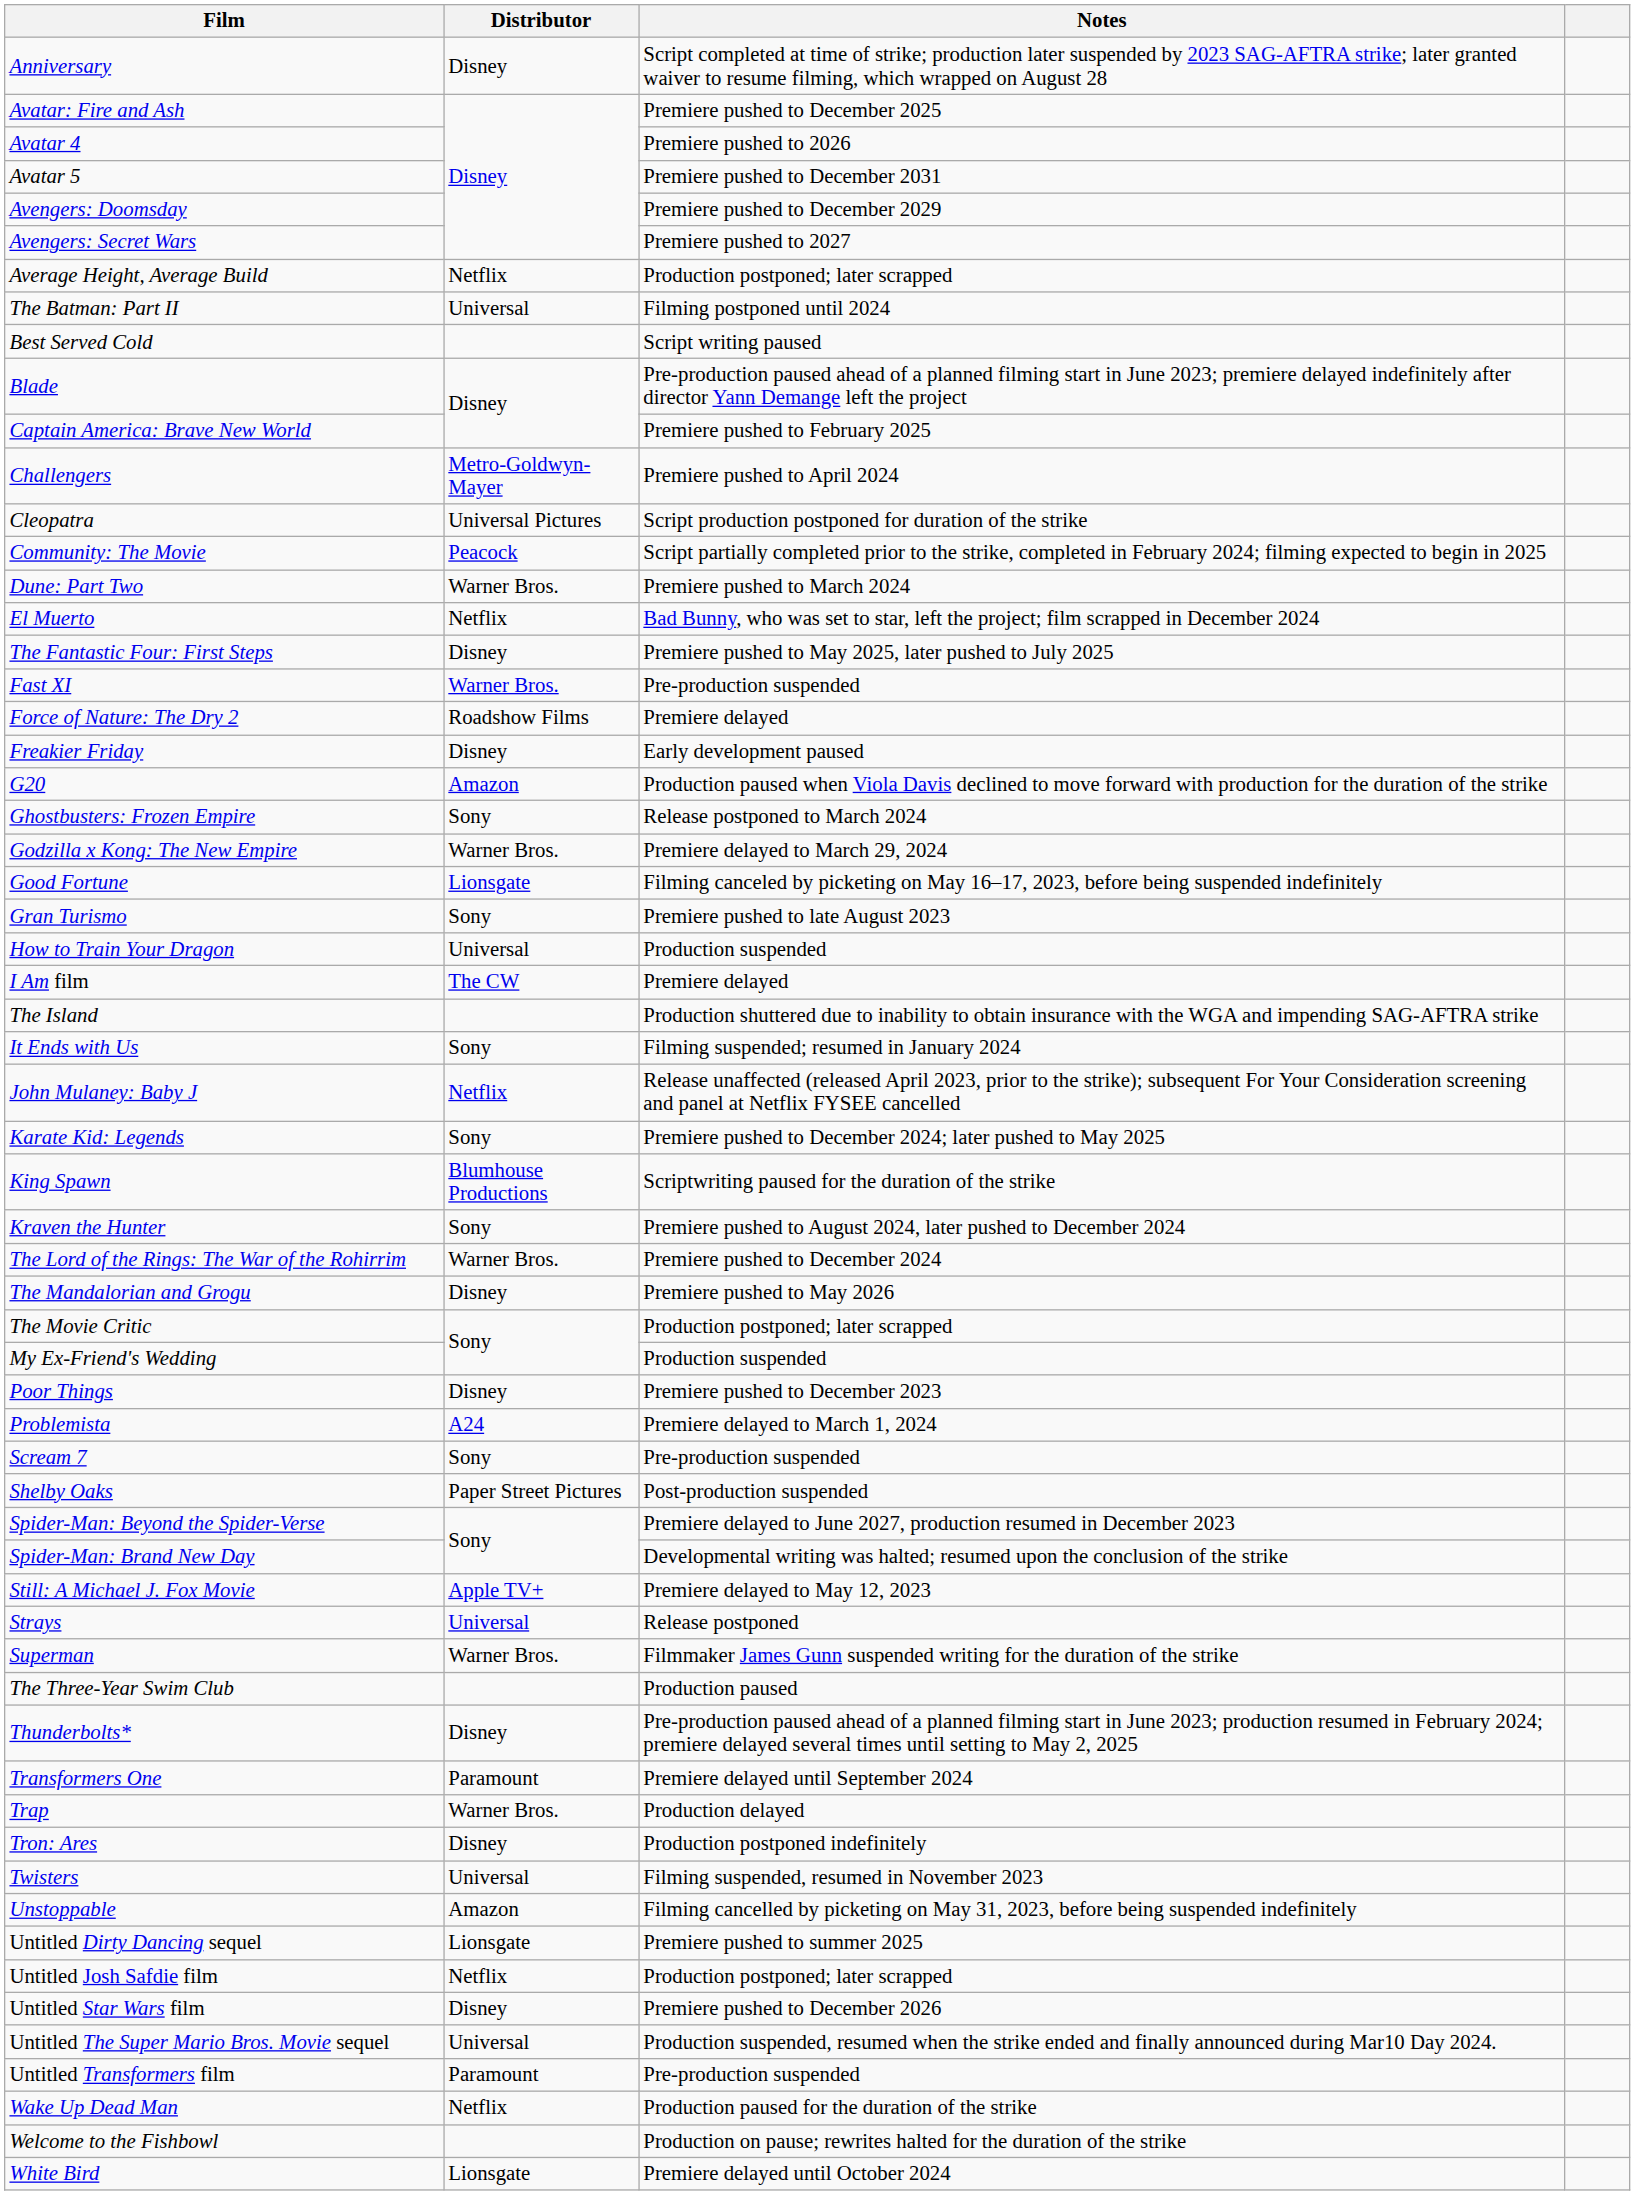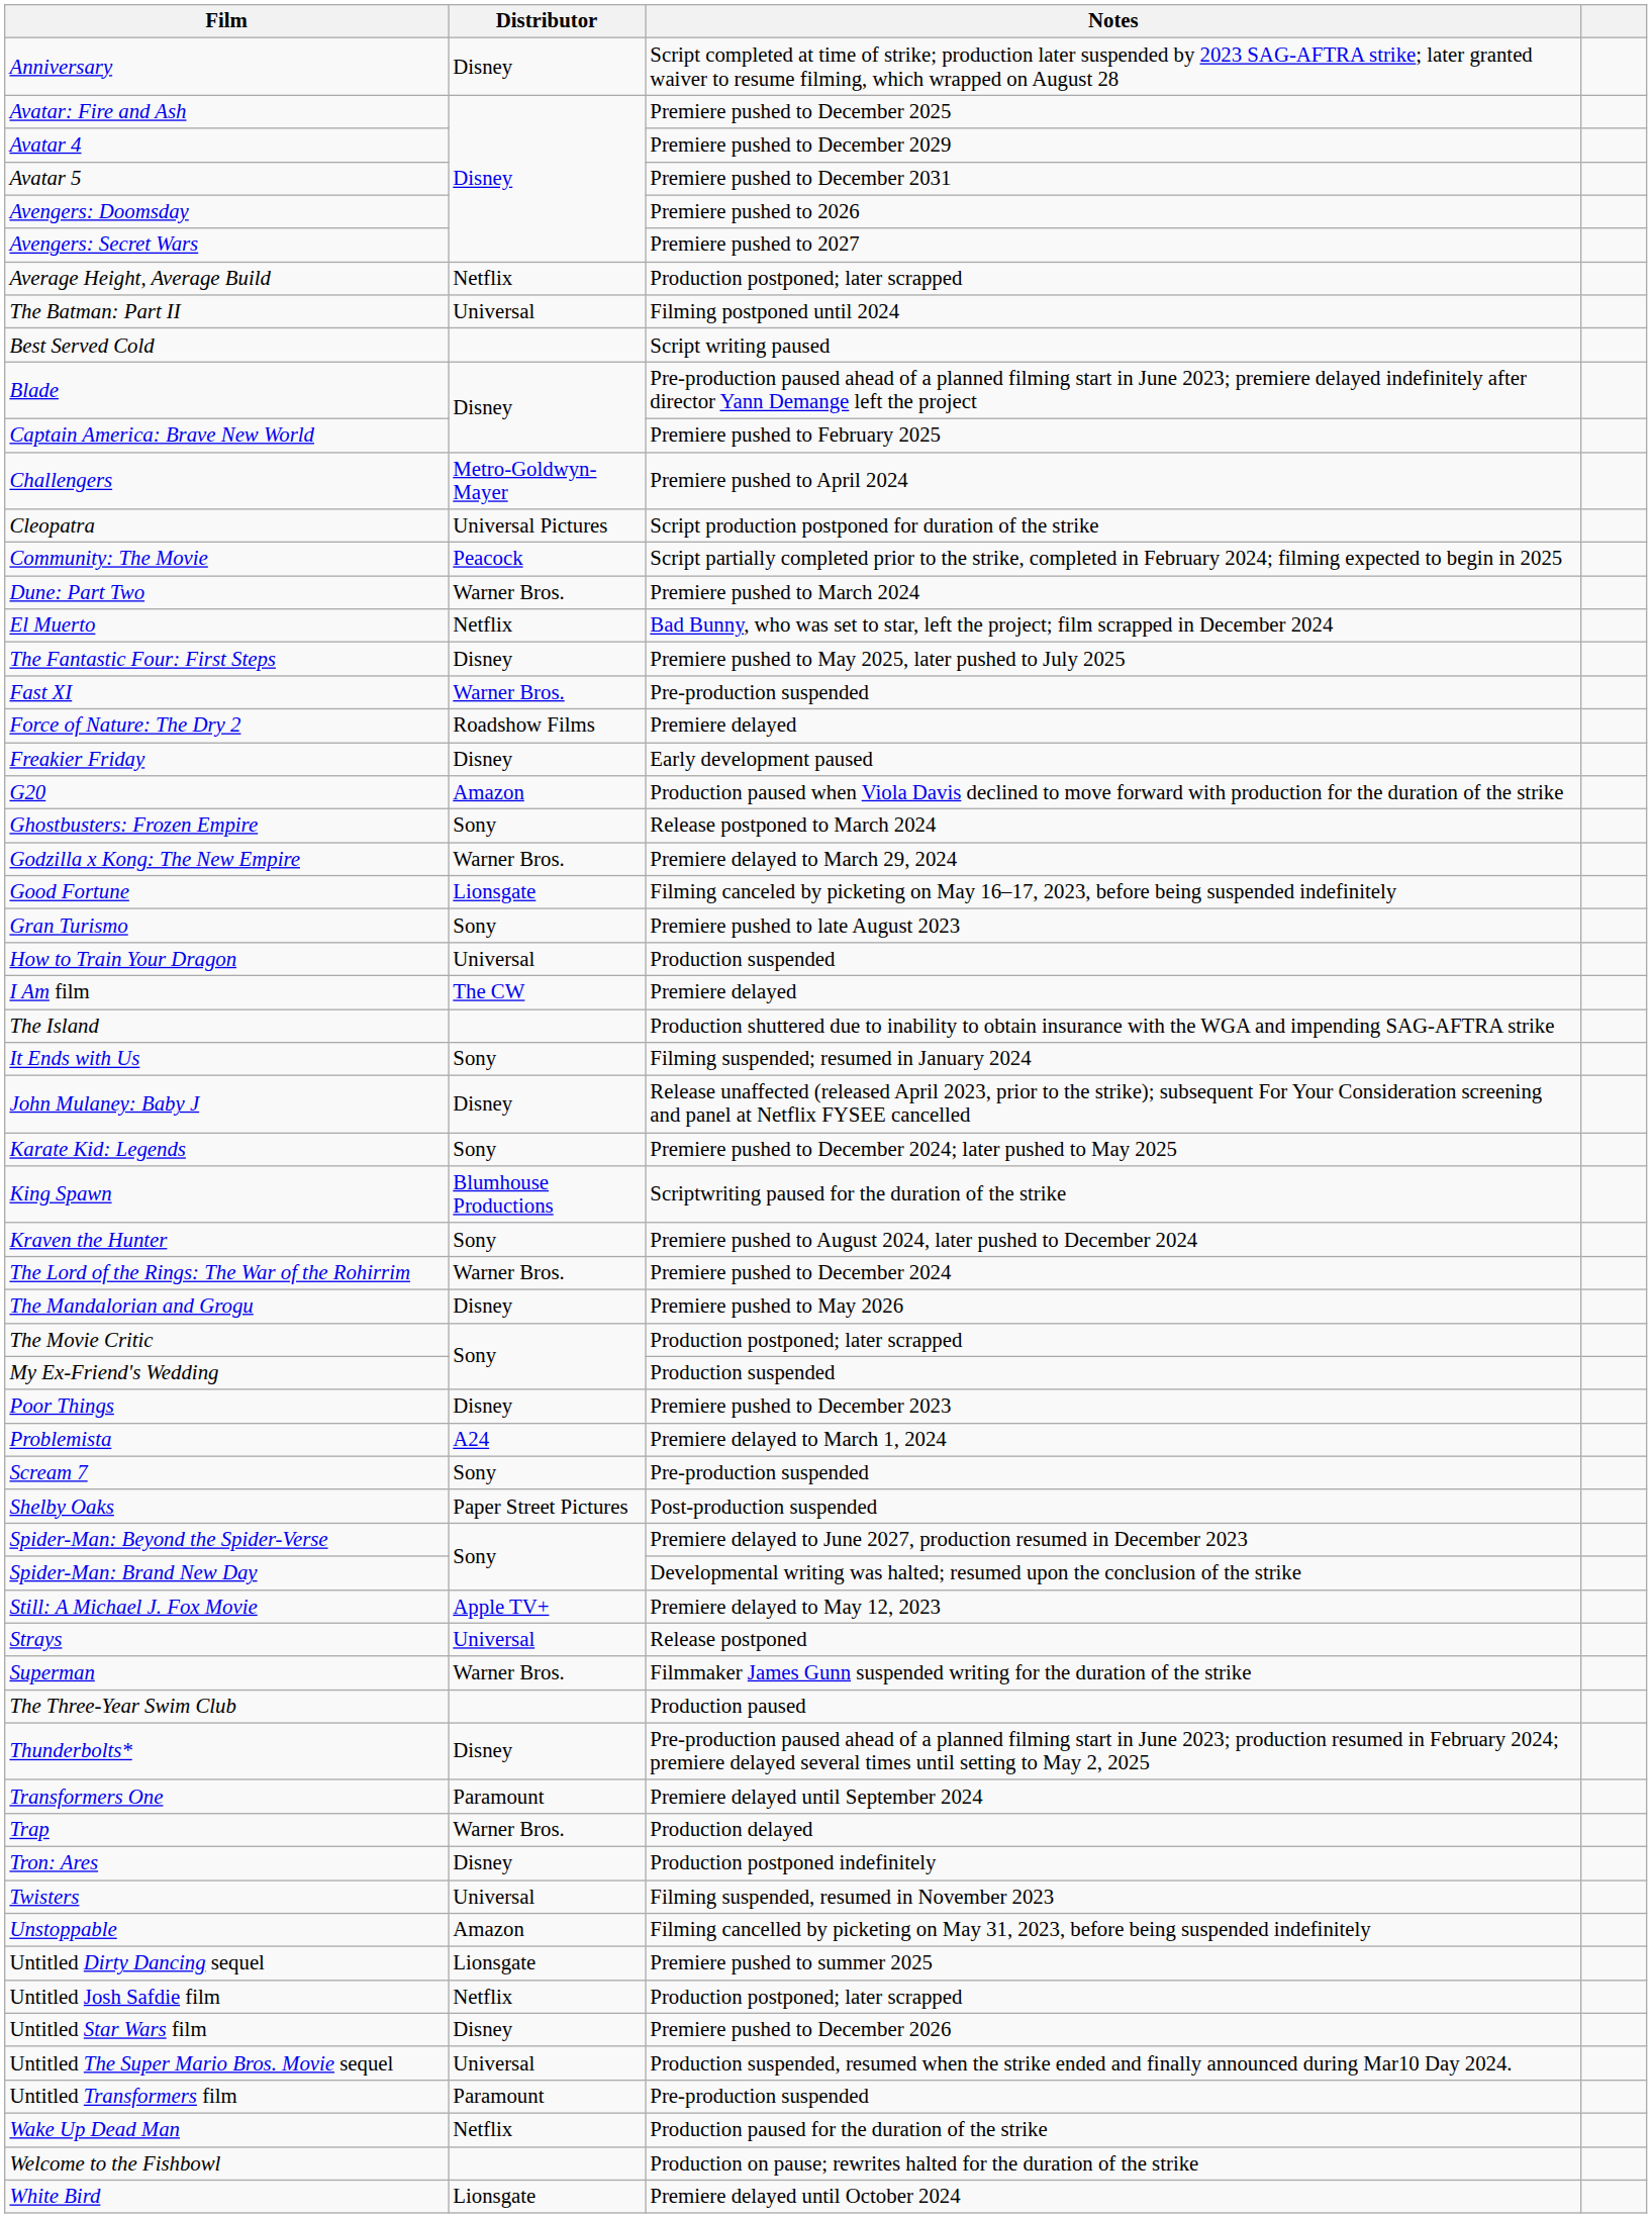 <table class="wikitable sortable defaultcenter col1left col3left" style="width:99%;">
 <tr>
 <th scope="col" style="width:27%;">Film</th>
 <th scope="col" style="width:12%;">Distributor</th>
 <th scope="col">Notes</th>
 <th scope="col" class="unsortable" style="width:4%;"></th>
 </tr>
 <tr>
 <td><em><a href='#'>Anniversary</a></em></td>
 <td>Disney</td>
 <td>Script completed at time of strike; production later suspended by <a href='#'>2023 SAG-AFTRA strike</a>; later granted waiver to resume filming, which wrapped on August 28</td>
 <td></td>
 </tr>
 <tr>
 <td><em><a href='#'>Avatar: Fire and Ash</a></em></td>
 <td rowspan="5"><a href='#'>Disney</a></td>
 <td align="left">Premiere pushed to December 2025</td>
 <td></td>
 </tr>
 <tr>
 <td><em><a href='#'>Avatar 4</a></em></td>
-<td align="left">Premiere pushed to 2026</td>
+<td align="left">Premiere pushed to December 2029</td>
 <td></td>
 </tr>
 <tr>
 <td><em>Avatar 5</em></td>
 <td align="left">Premiere pushed to December 2031</td>
 <td></td>
 </tr>
 <tr>
 <td><em><a href='#'>Avengers: Doomsday</a></em></td>
-<td align="left">Premiere pushed to December 2029</td>
+<td align="left">Premiere pushed to 2026</td>
 <td></td>
 </tr>
 <tr>
 <td><em><a href='#'>Avengers: Secret Wars</a></em></td>
 <td align="left">Premiere pushed to 2027</td>
 <td></td>
 </tr>
 <tr>
 <td><em>Average Height, Average Build</em></td>
 <td>Netflix</td>
 <td>Production postponed; later scrapped</td>
 <td></td>
 </tr>
 <tr>
 <td><em>The Batman: Part II</em></td>
 <td>Universal</td>
 <td>Filming postponed until 2024</td>
 <td></td>
 </tr>
 <tr>
 <td><em>Best Served Cold</em></td>
 <td></td>
 <td>Script writing paused</td>
 <td></td>
 </tr>
 <tr>
 <td><em><a href='#'>Blade</a></em></td>
 <td rowspan="2">Disney</td>
 <td>Pre-production paused ahead of a planned filming start in June 2023; premiere delayed indefinitely after director <a href='#'>Yann Demange</a> left the project</td>
 <td></td>
 </tr>
 <tr>
 <td><em><a href='#'>Captain America: Brave New World</a></em></td>
 <td align="left">Premiere pushed to February 2025</td>
 <td></td>
 </tr>
 <tr>
 <td><em><a href='#'>Challengers</a></em></td>
 <td><a href='#'>Metro-Goldwyn-Mayer</a></td>
 <td>Premiere pushed to April 2024</td>
 <td></td>
 </tr>
 <tr>
 <td><em>Cleopatra</em></td>
 <td>Universal Pictures</td>
 <td>Script production postponed for duration of the strike</td>
 <td></td>
 </tr>
 <tr>
 <td><em><a href='#'>Community: The Movie</a></em></td>
 <td><a href='#'>Peacock</a></td>
 <td>Script partially completed prior to the strike, completed in February 2024; filming expected to begin in 2025</td>
 <td></td>
 </tr>
 <tr>
 <td><em><a href='#'>Dune: Part Two</a></em></td>
 <td>Warner Bros.</td>
 <td>Premiere pushed to March 2024</td>
 <td></td>
 </tr>
 <tr>
 <td><em><a href='#'>El Muerto</a></em></td>
 <td>Netflix</td>
 <td><a href='#'>Bad Bunny</a>, who was set to star, left the project; film scrapped in December 2024</td>
 <td></td>
 </tr>
 <tr>
 <td><em><a href='#'>The Fantastic Four: First Steps</a></em></td>
 <td>Disney</td>
 <td>Premiere pushed to May 2025, later pushed to July 2025</td>
 <td></td>
 </tr>
 <tr>
 <td><em><a href='#'>Fast XI</a></em></td>
 <td><a href='#'>Warner Bros.</a></td>
 <td>Pre-production suspended</td>
 <td></td>
 </tr>
 <tr>
 <td><em><a href='#'>Force of Nature: The Dry 2</a></em></td>
 <td>Roadshow Films</td>
 <td>Premiere delayed</td>
 <td></td>
 </tr>
 <tr>
 <td><em><a href='#'>Freakier Friday</a></em></td>
 <td>Disney</td>
 <td>Early development paused</td>
 <td></td>
 </tr>
 <tr>
 <td><em><a href='#'>G20</a></em></td>
 <td><a href='#'>Amazon</a></td>
 <td>Production paused when <a href='#'>Viola Davis</a> declined to move forward with production for the duration of the strike</td>
 <td></td>
 </tr>
 <tr>
 <td><em><a href='#'>Ghostbusters: Frozen Empire</a></em></td>
 <td>Sony</td>
 <td>Release postponed to March 2024</td>
 <td></td>
 </tr>
 <tr>
 <td><em><a href='#'>Godzilla x Kong: The New Empire</a></em></td>
 <td>Warner Bros.</td>
 <td>Premiere delayed to March 29, 2024</td>
 <td></td>
 </tr>
 <tr>
 <td><em><a href='#'>Good Fortune</a></em></td>
 <td><a href='#'>Lionsgate</a></td>
 <td>Filming canceled by picketing on May 16–17, 2023, before being suspended indefinitely</td>
 <td></td>
 </tr>
 <tr>
 <td><em><a href='#'>Gran Turismo</a></em></td>
 <td>Sony</td>
 <td>Premiere pushed to late August 2023</td>
 <td></td>
 </tr>
 <tr>
 <td><em><a href='#'>How to Train Your Dragon</a></em></td>
 <td>Universal</td>
 <td>Production suspended</td>
 <td></td>
 </tr>
 <tr>
 <td><em><a href='#'>I Am</a></em> film</td>
 <td><a href='#'>The CW</a></td>
 <td>Premiere delayed</td>
 <td></td>
 </tr>
 <tr>
 <td><em>The Island</em></td>
 <td></td>
 <td>Production shuttered due to inability to obtain insurance with the WGA and impending SAG-AFTRA strike</td>
 <td></td>
 </tr>
 <tr>
 <td><em><a href='#'>It Ends with Us</a></em></td>
 <td>Sony</td>
 <td>Filming suspended; resumed in January 2024</td>
 <td></td>
 </tr>
 <tr>
 <td><em><a href='#'>John Mulaney: Baby J</a></em></td>
-<td><a href='#'>Netflix</a></td>
+<td>Disney</td>
 <td>Release unaffected (released April 2023, prior to the strike); subsequent For Your Consideration screening and panel at Netflix FYSEE cancelled</td>
 <td></td>
 </tr>
 <tr>
 <td><em><a href='#'>Karate Kid: Legends</a></em></td>
 <td>Sony</td>
 <td>Premiere pushed to December 2024; later pushed to May 2025</td>
 <td></td>
 </tr>
 <tr>
 <td><em><a href='#'>King Spawn</a></em></td>
 <td><a href='#'>Blumhouse Productions</a></td>
 <td>Scriptwriting paused for the duration of the strike</td>
 <td></td>
 </tr>
 <tr>
 <td><em><a href='#'>Kraven the Hunter</a></em></td>
 <td>Sony</td>
 <td align="left">Premiere pushed to August 2024, later pushed to December 2024</td>
 <td></td>
 </tr>
 <tr>
 <td><em><a href='#'>The Lord of the Rings: The War of the Rohirrim</a></em></td>
 <td>Warner Bros.</td>
 <td>Premiere pushed to December 2024</td>
 <td></td>
 </tr>
 <tr>
 <td><em><a href='#'>The Mandalorian and Grogu</a></em></td>
 <td>Disney</td>
 <td>Premiere pushed to May 2026</td>
 <td></td>
 </tr>
 <tr>
 <td><em>The Movie Critic</em></td>
 <td rowspan="2">Sony</td>
 <td>Production postponed; later scrapped</td>
 <td></td>
 </tr>
 <tr>
 <td><em>My Ex-Friend's Wedding</em></td>
 <td>Production suspended</td>
 <td></td>
 </tr>
 <tr>
 <td><em><a href='#'>Poor Things</a></em></td>
 <td>Disney</td>
 <td>Premiere pushed to December 2023</td>
 <td></td>
 </tr>
 <tr>
 <td><em><a href='#'>Problemista</a></em></td>
 <td><a href='#'>A24</a></td>
 <td>Premiere delayed to March 1, 2024</td>
 <td></td>
 </tr>
 <tr>
 <td><em><a href='#'>Scream 7</a></em></td>
 <td>Sony</td>
 <td>Pre-production suspended</td>
 <td></td>
 </tr>
 <tr>
 <td><em><a href='#'>Shelby Oaks</a></em></td>
 <td>Paper Street Pictures</td>
 <td>Post-production suspended</td>
 <td></td>
 </tr>
 <tr>
 <td><em><a href='#'>Spider-Man: Beyond the Spider-Verse</a></em></td>
 <td rowspan="2">Sony</td>
 <td>Premiere delayed to June 2027, production resumed in December 2023</td>
 <td></td>
 </tr>
 <tr>
 <td><em><a href='#'>Spider-Man: Brand New Day</a></em></td>
 <td>Developmental writing was halted; resumed upon the conclusion of the strike</td>
 <td></td>
 </tr>
 <tr>
 <td><em><a href='#'>Still: A Michael J. Fox Movie</a></em></td>
 <td><a href='#'>Apple TV+</a></td>
 <td>Premiere delayed to May 12, 2023</td>
 <td></td>
 </tr>
 <tr>
 <td><em><a href='#'>Strays</a></em></td>
 <td><a href='#'>Universal</a></td>
 <td>Release postponed</td>
 <td></td>
 </tr>
 <tr>
 <td><em><a href='#'>Superman</a></em></td>
 <td>Warner Bros.</td>
 <td>Filmmaker <a href='#'>James Gunn</a> suspended writing for the duration of the strike</td>
 <td></td>
 </tr>
 <tr>
 <td><em>The Three-Year Swim Club</em></td>
 <td></td>
 <td>Production paused</td>
 <td></td>
 </tr>
 <tr>
 <td><em><a href='#'>Thunderbolts*</a></em></td>
 <td>Disney</td>
 <td>Pre-production paused ahead of a planned filming start in June 2023; production resumed in February 2024; premiere delayed several times until setting to May 2, 2025</td>
 <td></td>
 </tr>
 <tr>
 <td><em><a href='#'>Transformers One</a></em></td>
 <td>Paramount</td>
 <td>Premiere delayed until September 2024</td>
 <td></td>
 </tr>
 <tr>
 <td><em><a href='#'>Trap</a></em></td>
 <td>Warner Bros.</td>
 <td>Production delayed</td>
 <td></td>
 </tr>
 <tr>
 <td><em><a href='#'>Tron: Ares</a></em></td>
 <td>Disney</td>
 <td>Production postponed indefinitely</td>
 <td></td>
 </tr>
 <tr>
 <td><em><a href='#'>Twisters</a></em></td>
 <td>Universal</td>
 <td>Filming suspended, resumed in November 2023</td>
 <td></td>
 </tr>
 <tr>
 <td><em><a href='#'>Unstoppable</a></em></td>
 <td>Amazon</td>
 <td>Filming cancelled by picketing on May 31, 2023, before being suspended indefinitely</td>
 <td></td>
 </tr>
 <tr>
 <td>Untitled <em><a href='#'>Dirty Dancing</a></em> sequel</td>
 <td>Lionsgate</td>
 <td>Premiere pushed to summer 2025</td>
 <td></td>
 </tr>
 <tr>
 <td>Untitled <a href='#'>Josh Safdie</a> film</td>
 <td>Netflix</td>
 <td>Production postponed; later scrapped</td>
 <td></td>
 </tr>
 <tr>
 <td>Untitled <em><a href='#'>Star Wars</a></em> film</td>
 <td>Disney</td>
 <td>Premiere pushed to December 2026</td>
 <td></td>
 </tr>
 <tr>
 <td>Untitled <em><a href='#'>The Super Mario Bros. Movie</a></em> sequel</td>
 <td>Universal</td>
 <td>Production suspended, resumed when the strike ended and finally announced during Mar10 Day 2024.</td>
 <td></td>
 </tr>
 <tr>
 <td>Untitled <em><a href='#'>Transformers</a></em> film</td>
 <td>Paramount</td>
 <td>Pre-production suspended</td>
 <td></td>
 </tr>
 <tr>
 <td><em><a href='#'>Wake Up Dead Man</a></em></td>
 <td>Netflix</td>
 <td>Production paused for the duration of the strike</td>
 <td></td>
 </tr>
 <tr>
 <td><em>Welcome to the Fishbowl</em></td>
 <td></td>
 <td>Production on pause; rewrites halted for the duration of the strike</td>
 <td></td>
 </tr>
 <tr>
 <td><em><a href='#'>White Bird</a></em></td>
 <td>Lionsgate</td>
 <td>Premiere delayed until October 2024</td>
 <td></td>
 </tr>
 </table>
